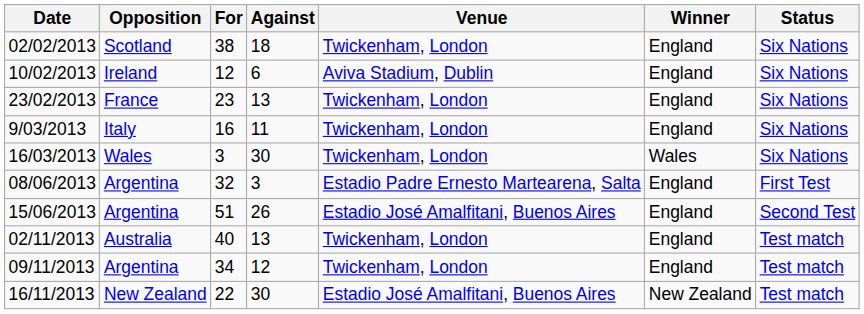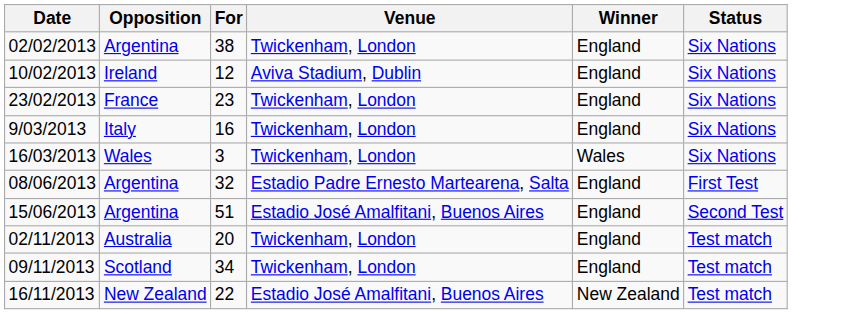 <table class="wikitable sortable">
 <tr>
 <th>Date</th>
 <th>Opposition</th>
 <th>For</th>
-<th>Against</th>
 <th>Venue</th>
 <th>Winner</th>
 <th>Status</th>
 </tr>
 <tr>
 <td>02/02/2013</td>
-<td><a href='#'>Scotland</a></td>
+<td><a href='#'>Argentina</a></td>
 <td>38</td>
-<td>18</td>
 <td><a href='#'>Twickenham</a>, <a href='#'>London</a></td>
 <td>England</td>
 <td><a href='#'>Six Nations</a></td>
 </tr>
 <tr>
 <td>10/02/2013</td>
 <td><a href='#'>Ireland</a></td>
 <td>12</td>
-<td>6</td>
 <td><a href='#'>Aviva Stadium</a>, <a href='#'>Dublin</a></td>
 <td>England</td>
 <td><a href='#'>Six Nations</a></td>
 </tr>
 <tr>
 <td>23/02/2013</td>
 <td><a href='#'>France</a></td>
 <td>23</td>
-<td>13</td>
 <td><a href='#'>Twickenham</a>, <a href='#'>London</a></td>
 <td>England</td>
 <td><a href='#'>Six Nations</a></td>
 </tr>
 <tr>
 <td>9/03/2013</td>
 <td><a href='#'>Italy</a></td>
 <td>16</td>
-<td>11</td>
 <td><a href='#'>Twickenham</a>, <a href='#'>London</a></td>
 <td>England</td>
 <td><a href='#'>Six Nations</a></td>
 </tr>
 <tr>
 <td>16/03/2013</td>
 <td><a href='#'>Wales</a></td>
 <td>3</td>
-<td>30</td>
 <td><a href='#'>Twickenham</a>, <a href='#'>London</a></td>
 <td>Wales</td>
 <td><a href='#'>Six Nations</a></td>
 </tr>
 <tr>
 <td>08/06/2013</td>
 <td><a href='#'>Argentina</a></td>
 <td>32</td>
-<td>3</td>
 <td><a href='#'>Estadio Padre Ernesto Martearena</a>, <a href='#'>Salta</a></td>
 <td>England</td>
 <td><a href='#'>First Test</a></td>
 </tr>
 <tr>
 <td>15/06/2013</td>
 <td><a href='#'>Argentina</a></td>
 <td>51</td>
-<td>26</td>
 <td><a href='#'>Estadio José Amalfitani</a>, <a href='#'>Buenos Aires</a></td>
 <td>England</td>
 <td><a href='#'>Second Test</a></td>
 </tr>
 <tr>
 <td>02/11/2013</td>
 <td><a href='#'>Australia</a></td>
-<td>40</td>
-<td>13</td>
+<td>20</td>
 <td><a href='#'>Twickenham</a>, <a href='#'>London</a></td>
 <td>England</td>
 <td><a href='#'>Test match</a></td>
 </tr>
 <tr>
 <td>09/11/2013</td>
-<td><a href='#'>Argentina</a></td>
+<td><a href='#'>Scotland</a></td>
 <td>34</td>
-<td>12</td>
 <td><a href='#'>Twickenham</a>, <a href='#'>London</a></td>
 <td>England</td>
 <td><a href='#'>Test match</a></td>
 </tr>
 <tr>
 <td>16/11/2013</td>
 <td><a href='#'>New Zealand</a></td>
 <td>22</td>
-<td>30</td>
 <td><a href='#'>Estadio José Amalfitani</a>, <a href='#'>Buenos Aires</a></td>
 <td>New Zealand</td>
 <td><a href='#'>Test match</a></td>
 </tr>
 </table>
